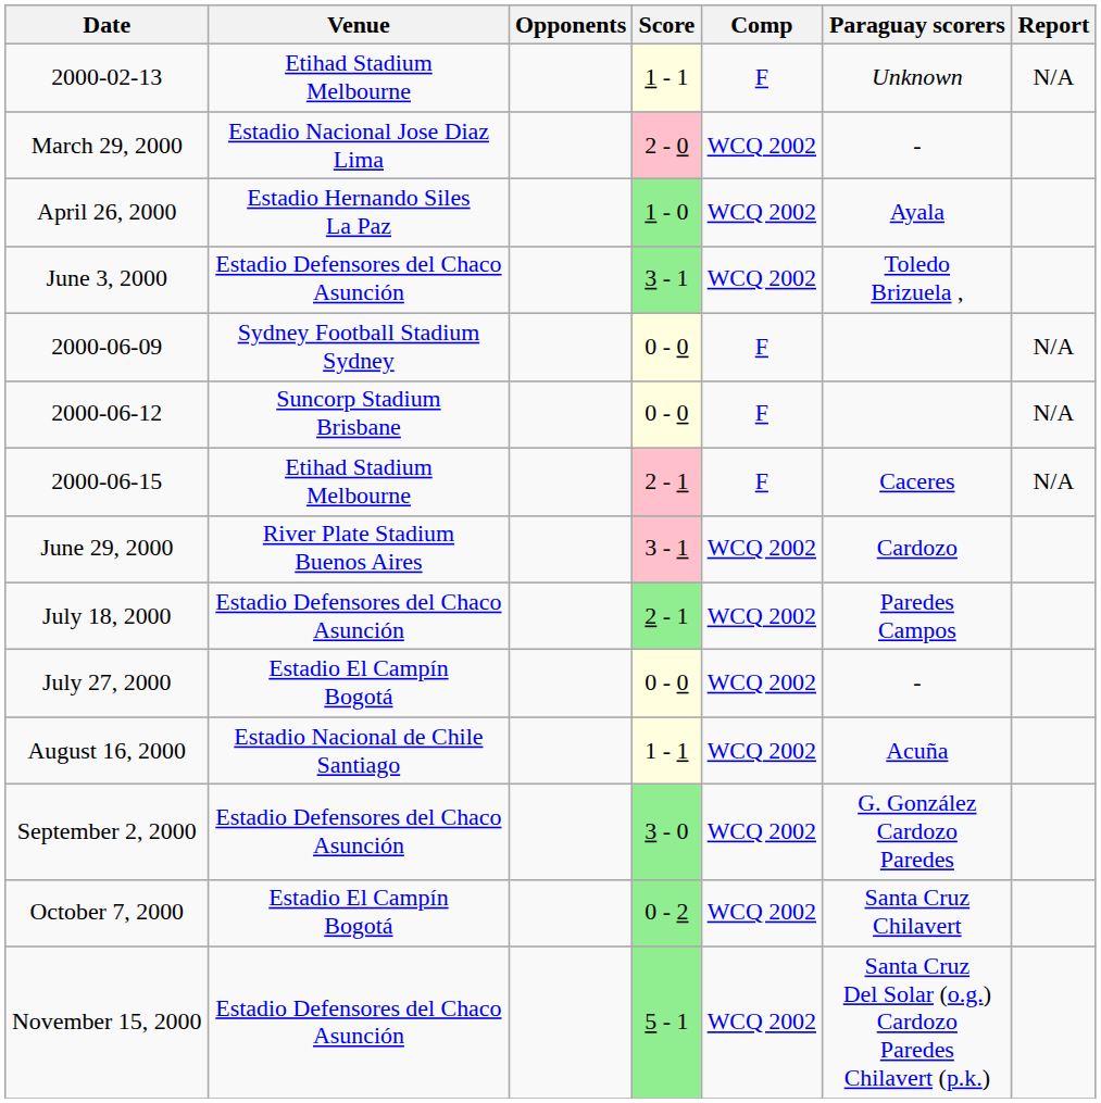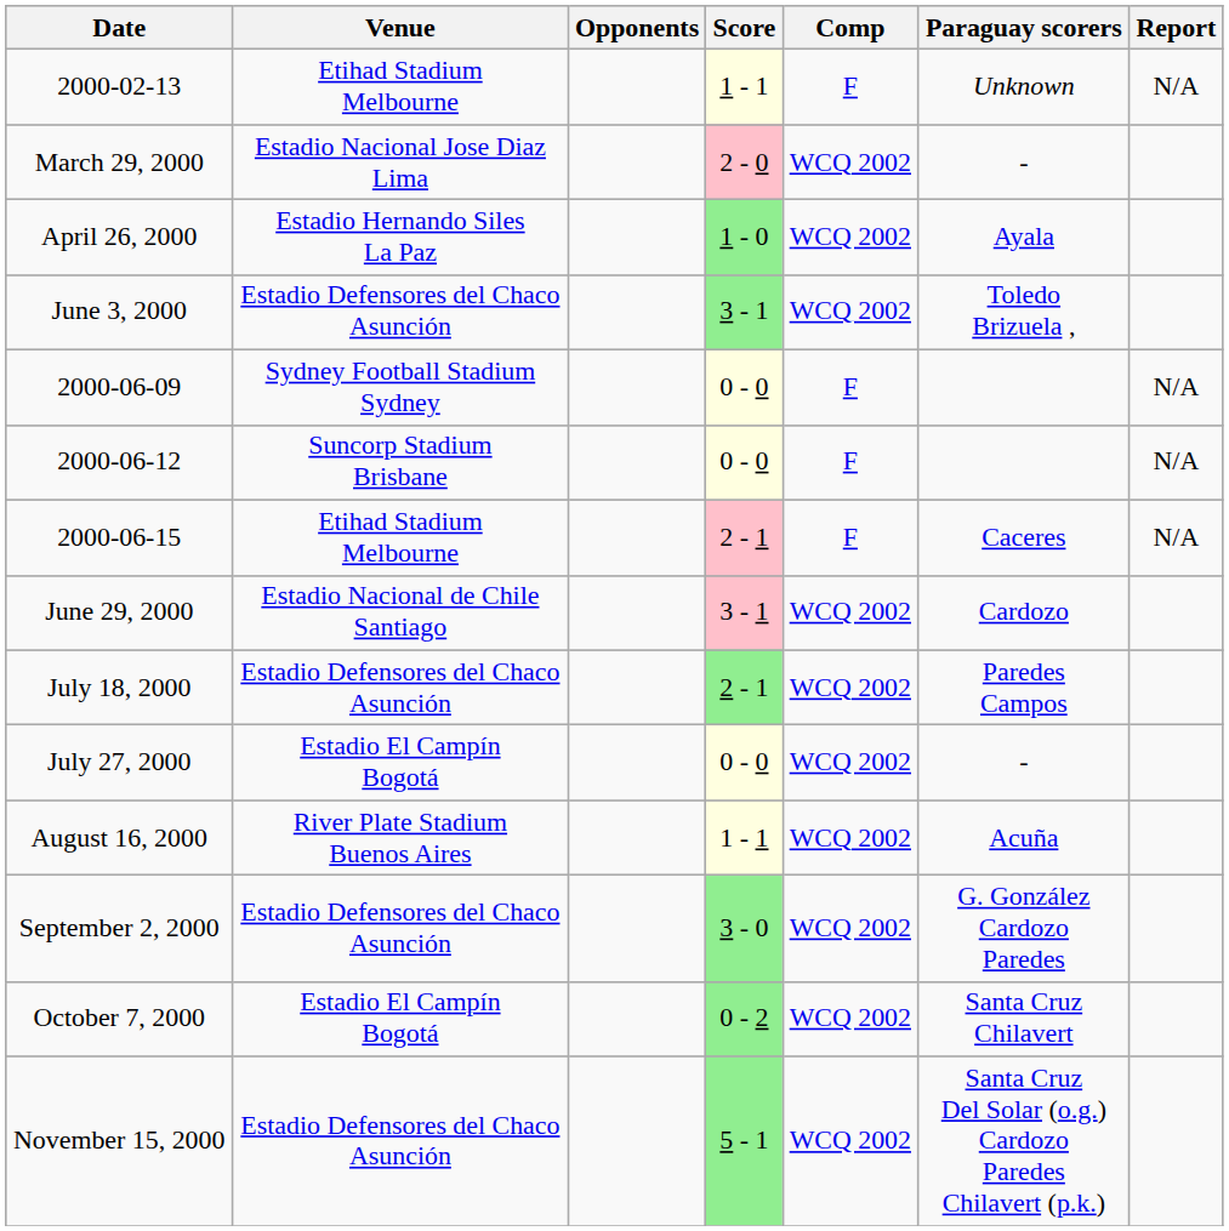 <table class="wikitable"  style="font-size:85%; text-align:center; width:100%;">
 <tr>
 <th>Date</th>
 <th>Venue</th>
 <th>Opponents</th>
 <th>Score</th>
 <th>Comp</th>
 <th>Paraguay scorers</th>
 <th>Report</th>
 </tr>
 <tr>
 <td>2000-02-13</td>
 <td><a href='#'>Etihad Stadium</a> <br> <a href='#'>Melbourne</a></td>
 <td></td>
 <td style="background:lightyellow;"><u>1</u> - 1</td>
 <td><a href='#'>F</a></td>
 <td><em>Unknown</em></td>
 <td>N/A</td>
 </tr>
 <tr>
 <td>March 29, 2000</td>
 <td><a href='#'>Estadio Nacional Jose Diaz</a><br> <a href='#'>Lima</a></td>
 <td></td>
 <td style="background:pink;">2 - <u>0</u></td>
 <td><a href='#'>WCQ 2002</a></td>
 <td>-</td>
 <td></td>
 </tr>
 <tr>
 <td>April 26, 2000</td>
 <td><a href='#'>Estadio Hernando Siles</a> <br> <a href='#'>La Paz</a></td>
 <td></td>
 <td style="background:lightgreen;"><u>1</u> - 0</td>
 <td><a href='#'>WCQ 2002</a></td>
 <td><a href='#'>Ayala</a> </td>
 <td></td>
 </tr>
 <tr>
 <td>June 3, 2000</td>
 <td><a href='#'>Estadio Defensores del Chaco</a> <br> <a href='#'>Asunción</a></td>
 <td></td>
 <td style="background:lightgreen;"><u>3</u> - 1</td>
 <td><a href='#'>WCQ 2002</a></td>
 <td><a href='#'>Toledo</a> <br><a href='#'>Brizuela</a> , </td>
 <td></td>
 </tr>
 <tr>
 <td>2000-06-09</td>
 <td><a href='#'>Sydney Football Stadium</a> <br> <a href='#'>Sydney</a></td>
 <td></td>
 <td style="background:lightyellow;">0 - <u>0</u></td>
 <td><a href='#'>F</a></td>
 <td></td>
 <td>N/A</td>
 </tr>
 <tr>
 <td>2000-06-12</td>
 <td><a href='#'>Suncorp Stadium</a> <br> <a href='#'>Brisbane</a></td>
 <td></td>
 <td style="background:lightyellow;">0 - <u>0</u></td>
 <td><a href='#'>F</a></td>
 <td></td>
 <td>N/A</td>
 </tr>
 <tr>
 <td>2000-06-15</td>
 <td><a href='#'>Etihad Stadium</a> <br> <a href='#'>Melbourne</a></td>
 <td></td>
 <td style="background:pink;">2 - <u>1</u></td>
 <td><a href='#'>F</a></td>
 <td><a href='#'>Caceres</a> </td>
 <td>N/A</td>
 </tr>
 <tr>
 <td>June 29, 2000</td>
-<td><a href='#'>River Plate Stadium</a> <br> <a href='#'>Buenos Aires</a></td>
+<td><a href='#'>Estadio Nacional de Chile</a> <br> <a href='#'>Santiago</a></td>
 <td></td>
 <td style="background:pink;">3 - <u>1</u></td>
 <td><a href='#'>WCQ 2002</a></td>
 <td><a href='#'>Cardozo</a> </td>
 <td></td>
 </tr>
 <tr>
 <td>July 18, 2000</td>
 <td><a href='#'>Estadio Defensores del Chaco</a> <br> <a href='#'>Asunción</a></td>
 <td></td>
 <td style="background:lightgreen;"><u>2</u> - 1</td>
 <td><a href='#'>WCQ 2002</a></td>
 <td><a href='#'>Paredes</a> <br><a href='#'>Campos</a> </td>
 <td></td>
 </tr>
 <tr>
 <td>July 27, 2000</td>
 <td><a href='#'>Estadio El Campín</a> <br> <a href='#'>Bogotá</a></td>
 <td></td>
 <td style="background:lightyellow;">0 - <u>0</u></td>
 <td><a href='#'>WCQ 2002</a></td>
 <td>-</td>
 <td></td>
 </tr>
 <tr>
 <td>August 16, 2000</td>
-<td><a href='#'>Estadio Nacional de Chile</a> <br> <a href='#'>Santiago</a></td>
+<td><a href='#'>River Plate Stadium</a> <br> <a href='#'>Buenos Aires</a></td>
 <td></td>
 <td style="background:lightyellow;">1 - <u>1</u></td>
 <td><a href='#'>WCQ 2002</a></td>
 <td><a href='#'>Acuña</a> </td>
 <td></td>
 </tr>
 <tr>
 <td>September 2, 2000</td>
 <td><a href='#'>Estadio Defensores del Chaco</a> <br> <a href='#'>Asunción</a></td>
 <td></td>
 <td style="background:lightgreen;"><u>3</u> - 0</td>
 <td><a href='#'>WCQ 2002</a></td>
 <td><a href='#'>G. González</a> <br> <a href='#'>Cardozo</a>  <br> <a href='#'>Paredes</a> </td>
 <td></td>
 </tr>
 <tr>
 <td>October 7, 2000</td>
 <td><a href='#'>Estadio El Campín</a> <br> <a href='#'>Bogotá</a></td>
 <td></td>
 <td style="background:lightgreen;">0 - <u>2</u></td>
 <td><a href='#'>WCQ 2002</a></td>
 <td><a href='#'>Santa Cruz</a> <br><a href='#'>Chilavert</a> </td>
 <td></td>
 </tr>
 <tr>
 <td>November 15, 2000</td>
 <td><a href='#'>Estadio Defensores del Chaco</a> <br> <a href='#'>Asunción</a></td>
 <td></td>
 <td style="background:lightgreen;"><u>5</u> - 1</td>
 <td><a href='#'>WCQ 2002</a></td>
 <td><a href='#'>Santa Cruz</a> <br><a href='#'>Del Solar</a>  (<a href='#'>o.g.</a>)<br><a href='#'>Cardozo</a> <br><a href='#'>Paredes</a> <br><a href='#'>Chilavert</a>  (<a href='#'>p.k.</a>)</td>
 <td></td>
 </tr>
 </table>
